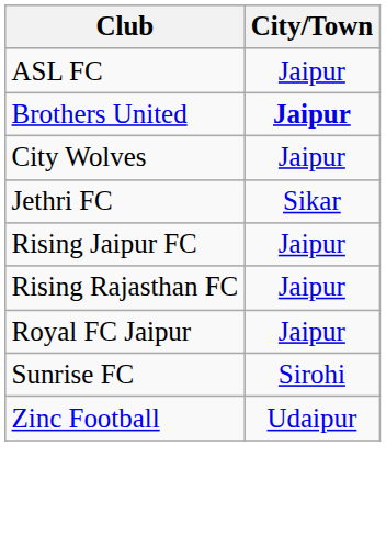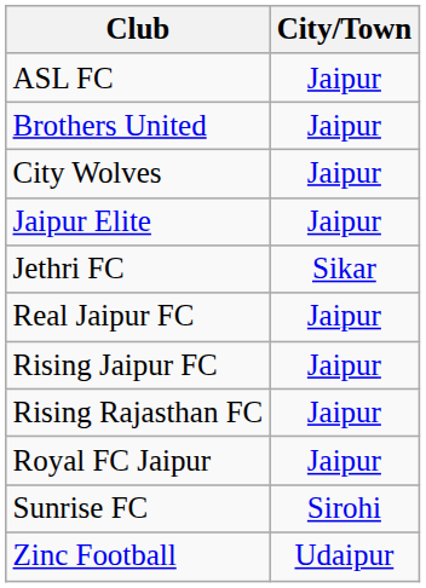 <table class="wikitable" style="text-align:center;">
 <tr>
 <th>Club</th>
 <th>City/Town</th>
 </tr>
 <tr>
 <td style="text-align:left;">ASL FC</td>
 <td><a href='#'>Jaipur</a></td>
 </tr>
 <tr>
 <td style="text-align:left;"><a href='#'>Brothers United</a></td>
-<td><strong><a href='#'>Jaipur</a></strong></td>
+<td><a href='#'>Jaipur</a></td>
 </tr>
 <tr>
 <td style="text-align:left;">City Wolves</td>
 <td><a href='#'>Jaipur</a></td>
 </tr>
 <tr>
+<td style="text-align:left;"><a href='#'>Jaipur Elite</a></td>
+<td><a href='#'>Jaipur</a></td>
+</tr>
+<tr>
 <td style="text-align:left;">Jethri FC</td>
 <td><a href='#'>Sikar</a></td>
+</tr>
+<tr>
+<td style="text-align:left;">Real Jaipur FC</td>
+<td><a href='#'>Jaipur</a></td>
 </tr>
 <tr>
 <td style="text-align:left;">Rising Jaipur FC</td>
 <td><a href='#'>Jaipur</a></td>
 </tr>
 <tr>
 <td style="text-align:left;">Rising Rajasthan FC</td>
 <td><a href='#'>Jaipur</a></td>
 </tr>
 <tr>
 <td style="text-align:left;">Royal FC Jaipur</td>
 <td><a href='#'>Jaipur</a></td>
 </tr>
 <tr>
 <td style="text-align:left;">Sunrise FC</td>
 <td><a href='#'>Sirohi</a></td>
 </tr>
 <tr>
 <td style="text-align:left;"><a href='#'>Zinc Football</a></td>
 <td><a href='#'>Udaipur</a></td>
 </tr>
 </table>
